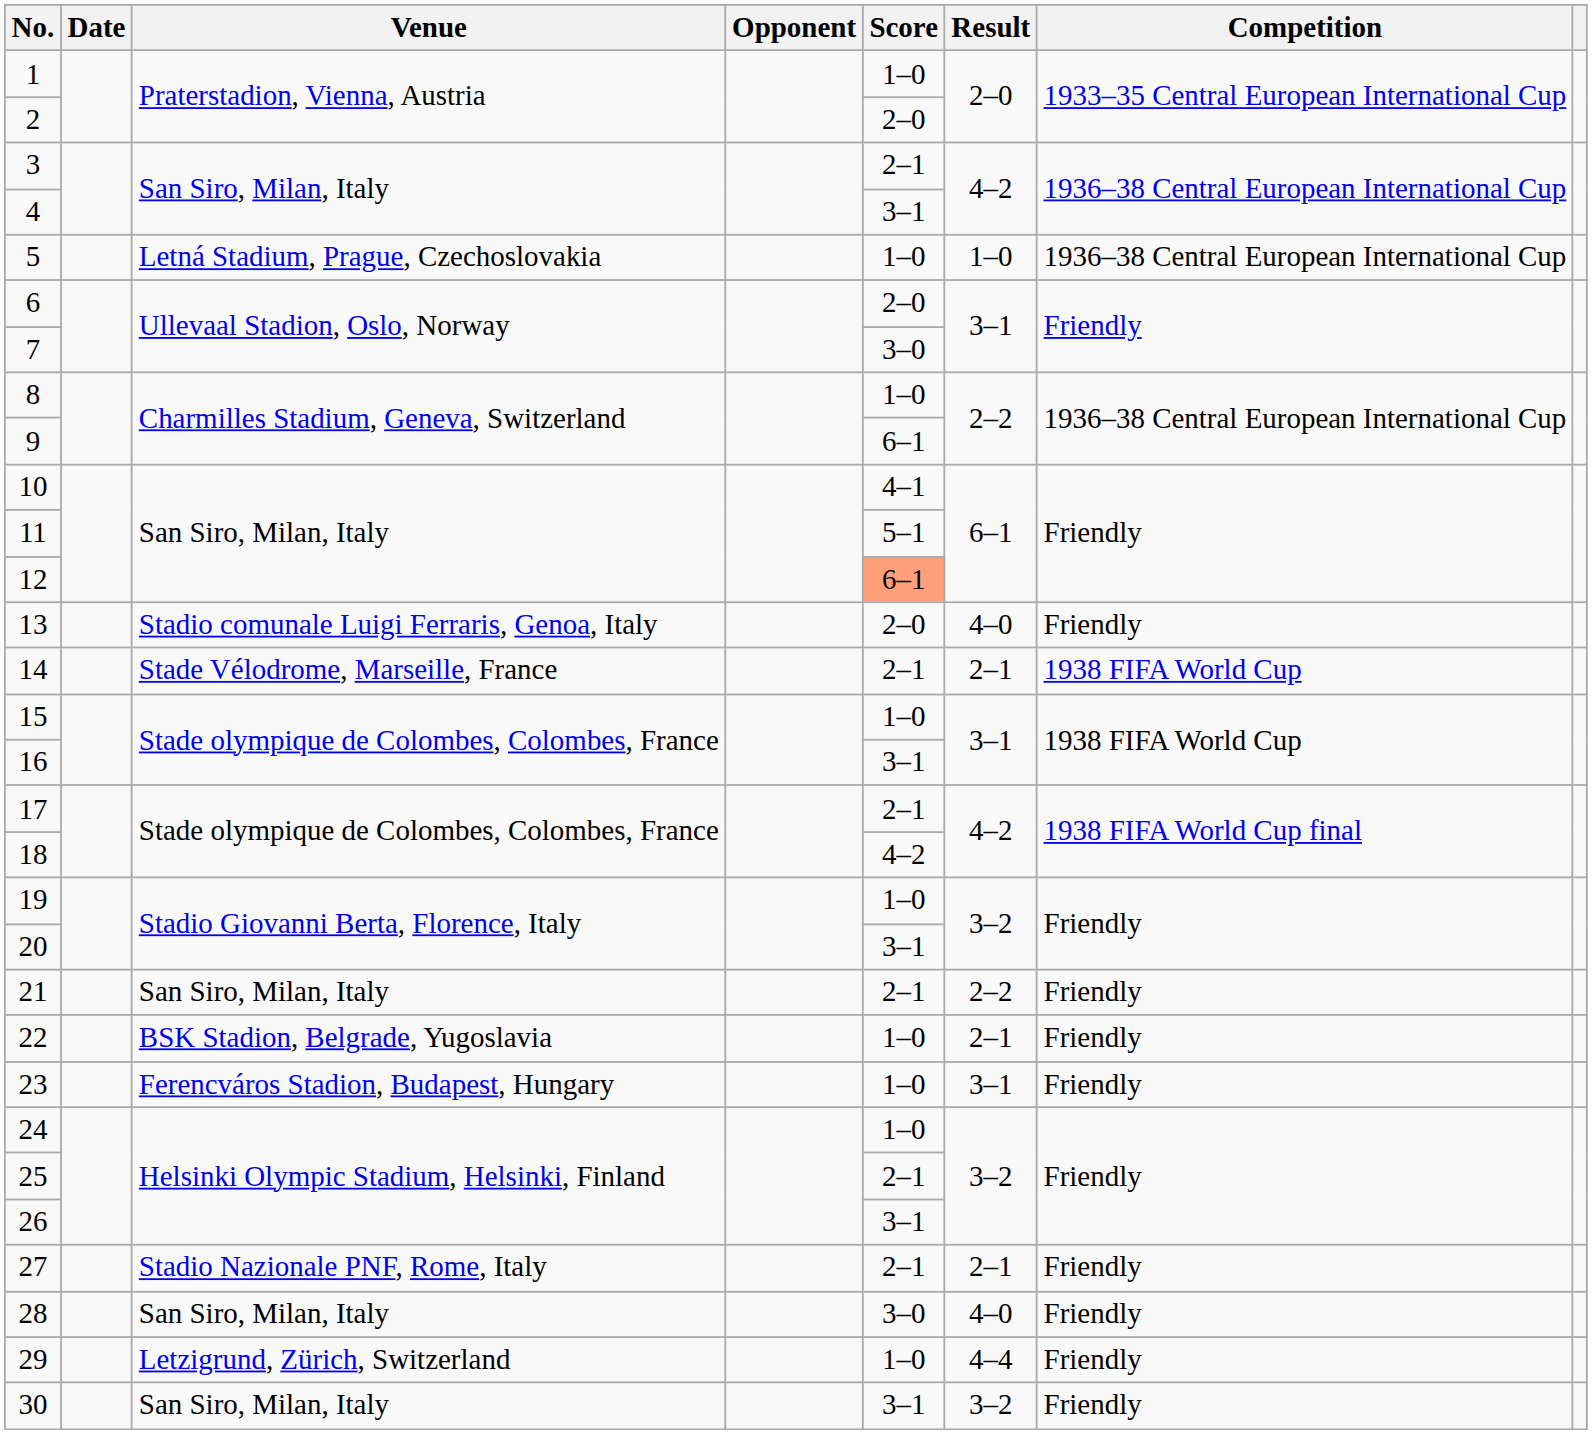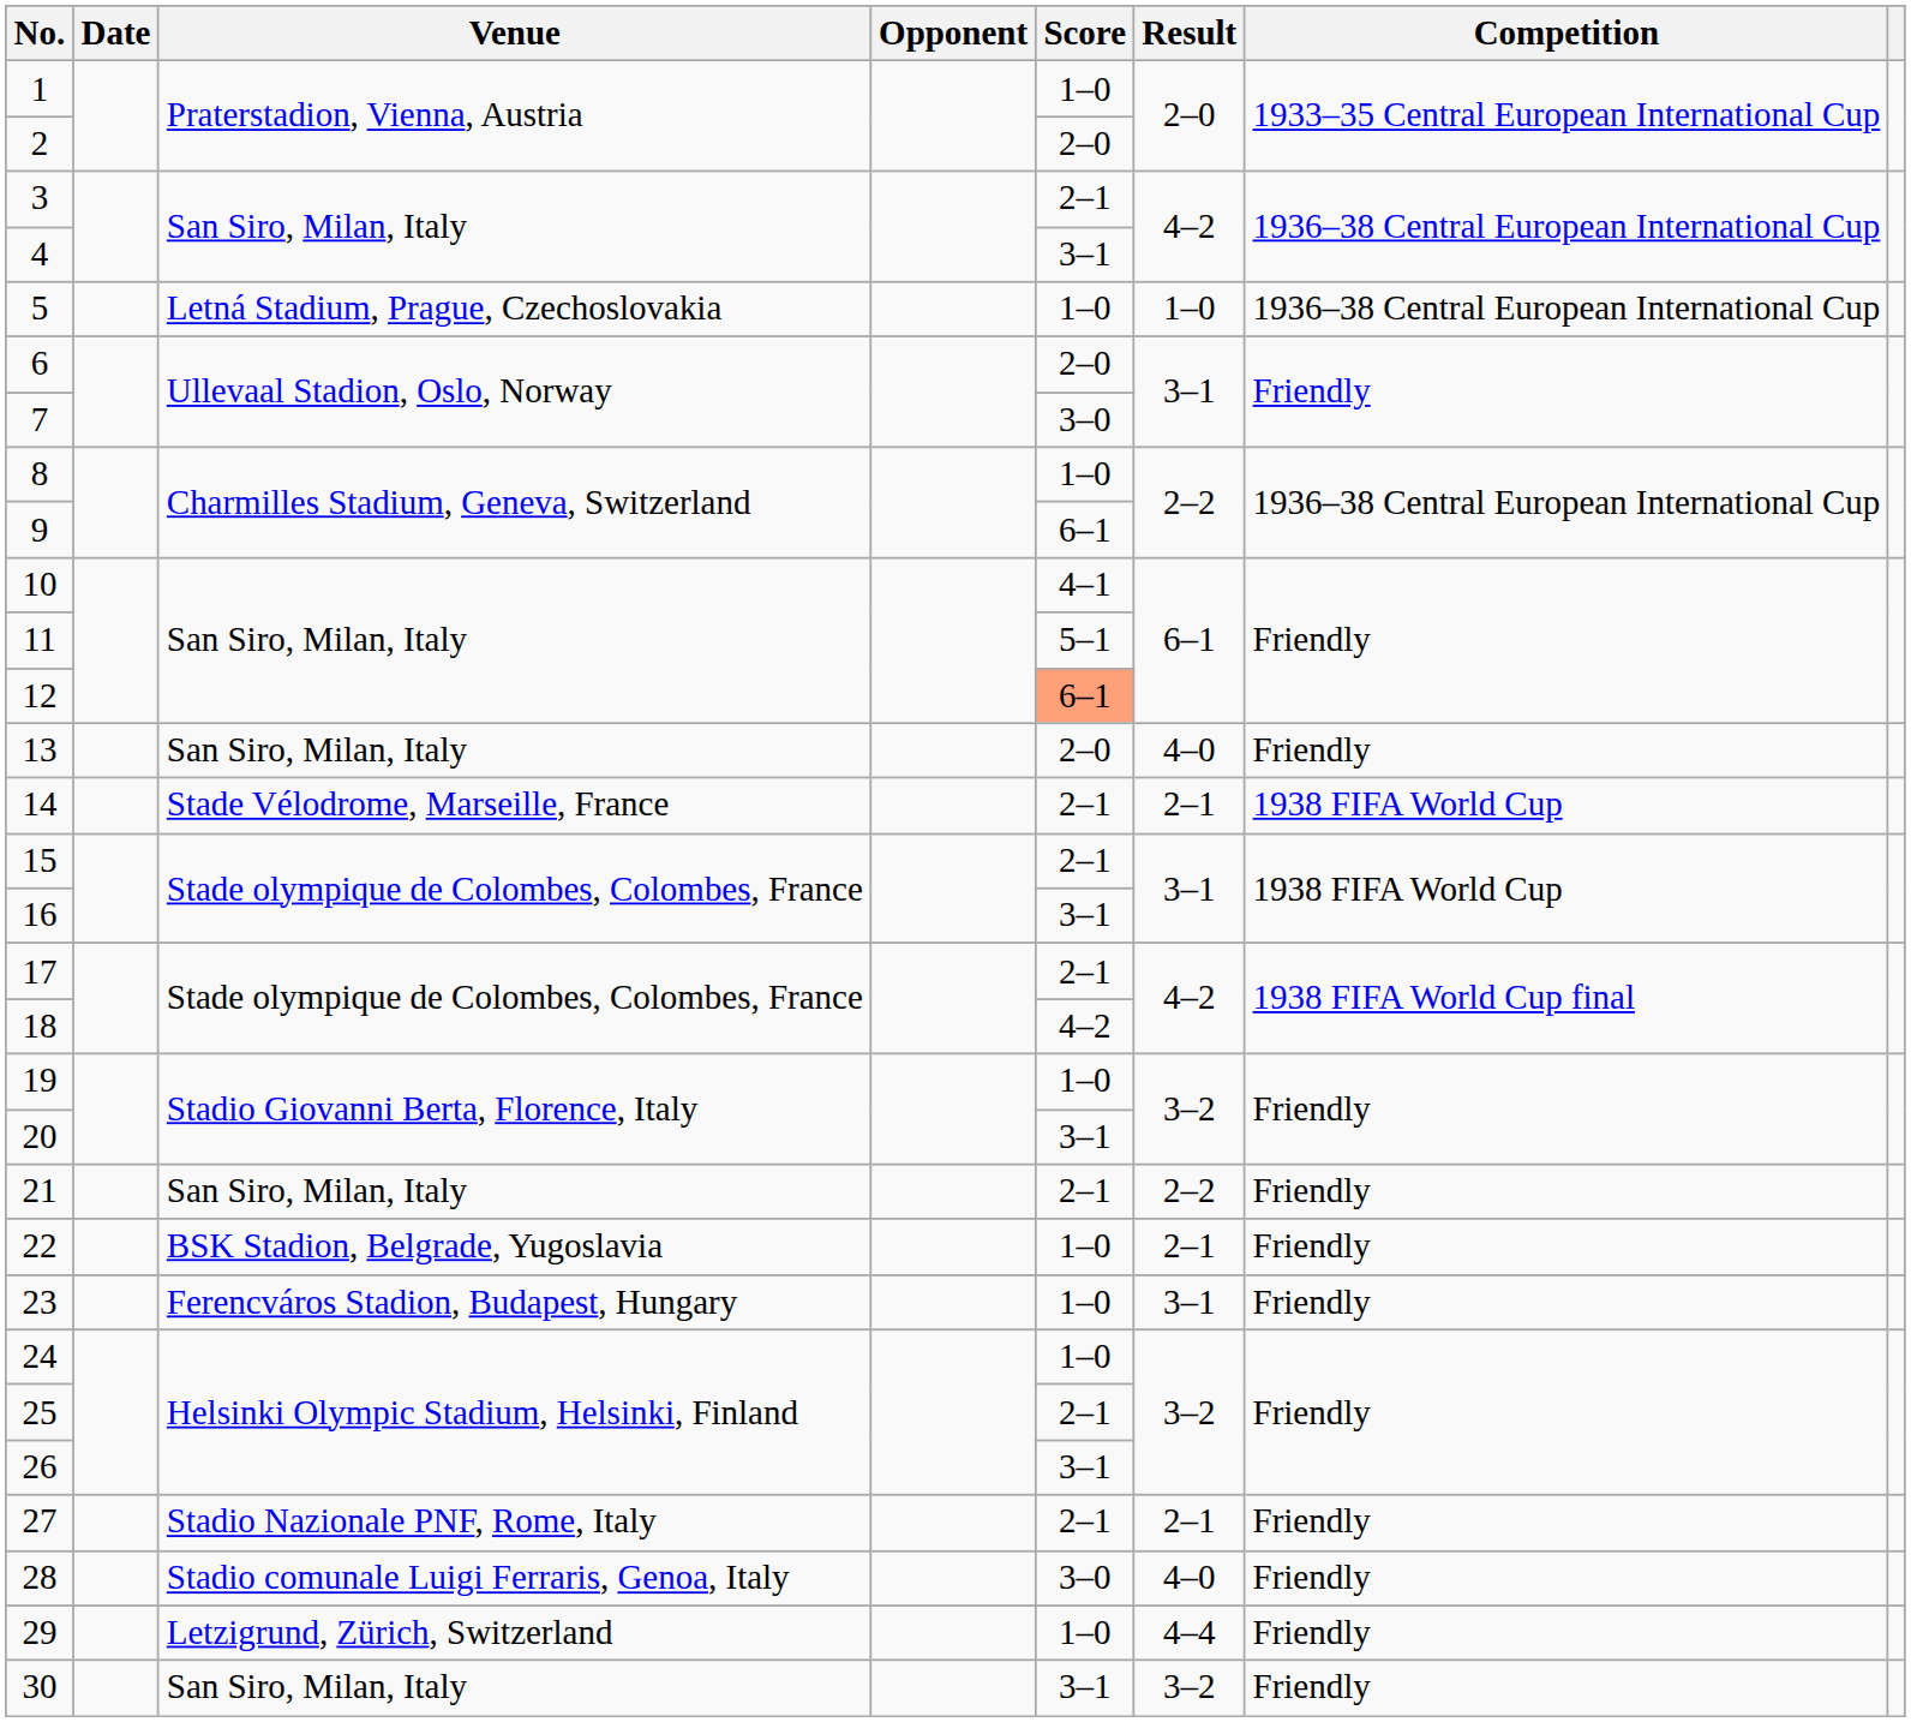 <table class="wikitable sortable">
 <tr>
 <th scope="col">No.</th>
 <th scope="col">Date</th>
 <th scope="col">Venue</th>
 <th scope="col">Opponent</th>
 <th scope="col">Score</th>
 <th scope="col">Result</th>
 <th scope="col">Competition</th>
 <th scope="col" class="unsortable"></th>
 </tr>
 <tr>
 <td style="text-align:center">1</td>
 <td rowspan="2"></td>
 <td rowspan="2"><a href='#'>Praterstadion</a>, <a href='#'>Vienna</a>, Austria</td>
 <td rowspan="2"></td>
 <td style="text-align:center">1–0</td>
 <td rowspan="2" style="text-align:center">2–0</td>
 <td rowspan="2"><a href='#'>1933–35 Central European International Cup</a></td>
 <td rowspan="2"></td>
 </tr>
 <tr>
 <td style="text-align:center">2</td>
 <td style="text-align:center">2–0</td>
 </tr>
 <tr>
 <td style="text-align:center">3</td>
 <td rowspan="2"></td>
 <td rowspan="2"><a href='#'>San Siro</a>, <a href='#'>Milan</a>, Italy</td>
 <td rowspan="2"></td>
 <td style="text-align:center">2–1</td>
 <td rowspan="2" style="text-align:center">4–2</td>
 <td rowspan="2"><a href='#'>1936–38 Central European International Cup</a></td>
 <td rowspan="2"></td>
 </tr>
 <tr>
 <td style="text-align:center">4</td>
 <td style="text-align:center">3–1</td>
 </tr>
 <tr>
 <td style="text-align:center">5</td>
 <td></td>
 <td><a href='#'>Letná Stadium</a>, <a href='#'>Prague</a>, Czechoslovakia</td>
 <td></td>
 <td style="text-align:center">1–0</td>
 <td style="text-align:center">1–0</td>
 <td>1936–38 Central European International Cup</td>
 <td></td>
 </tr>
 <tr>
 <td style="text-align:center">6</td>
 <td rowspan="2"></td>
 <td rowspan="2"><a href='#'>Ullevaal Stadion</a>, <a href='#'>Oslo</a>, Norway</td>
 <td rowspan="2"></td>
 <td style="text-align:center">2–0</td>
 <td rowspan="2" style="text-align:center">3–1</td>
 <td rowspan="2"><a href='#'>Friendly</a></td>
 <td rowspan="2"></td>
 </tr>
 <tr>
 <td style="text-align:center">7</td>
 <td style="text-align:center">3–0</td>
 </tr>
 <tr>
 <td style="text-align:center">8</td>
 <td rowspan="2"></td>
 <td rowspan="2"><a href='#'>Charmilles Stadium</a>, <a href='#'>Geneva</a>, Switzerland</td>
 <td rowspan="2"></td>
 <td style="text-align:center">1–0</td>
 <td rowspan="2" style="text-align:center">2–2</td>
 <td rowspan="2">1936–38 Central European International Cup</td>
 <td rowspan="2"></td>
 </tr>
 <tr>
 <td style="text-align:center">9</td>
 <td style="text-align:center">6–1</td>
 </tr>
 <tr>
 <td style="text-align:center">10</td>
 <td rowspan="3"></td>
 <td rowspan="3">San Siro, Milan, Italy</td>
 <td rowspan="3"></td>
 <td style="text-align:center">4–1</td>
 <td rowspan="3" style="text-align:center">6–1</td>
 <td rowspan="3">Friendly</td>
 <td rowspan="3"></td>
 </tr>
 <tr>
 <td style="text-align:center">11</td>
 <td style="text-align:center">5–1</td>
 </tr>
 <tr>
 <td style="text-align:center">12</td>
 <td style="background: lightsalmon; text-align:center">6–1</td>
 </tr>
 <tr>
 <td style="text-align:center">13</td>
 <td></td>
-<td><a href='#'>Stadio comunale Luigi Ferraris</a>, <a href='#'>Genoa</a>, Italy</td>
+<td>San Siro, Milan, Italy</td>
 <td></td>
 <td style="text-align:center">2–0</td>
 <td style="text-align:center">4–0</td>
 <td>Friendly</td>
 <td></td>
 </tr>
 <tr>
 <td style="text-align:center">14</td>
 <td></td>
 <td><a href='#'>Stade Vélodrome</a>, <a href='#'>Marseille</a>, France</td>
 <td></td>
 <td style="text-align:center">2–1</td>
 <td style="text-align:center">2–1</td>
 <td><a href='#'>1938 FIFA World Cup</a></td>
 <td></td>
 </tr>
 <tr>
 <td style="text-align:center">15</td>
 <td rowspan="2"></td>
 <td rowspan="2"><a href='#'>Stade olympique de Colombes</a>, <a href='#'>Colombes</a>, France</td>
 <td rowspan="2"></td>
-<td style="text-align:center">1–0</td>
+<td style="text-align:center">2–1</td>
 <td rowspan="2" style="text-align:center">3–1</td>
 <td rowspan="2">1938 FIFA World Cup</td>
 <td rowspan="2"></td>
 </tr>
 <tr>
 <td style="text-align:center">16</td>
 <td style="text-align:center">3–1</td>
 </tr>
 <tr>
 <td style="text-align:center">17</td>
 <td rowspan="2"></td>
 <td rowspan="2">Stade olympique de Colombes, Colombes, France</td>
 <td rowspan="2"></td>
 <td style="text-align:center">2–1</td>
 <td rowspan="2" style="text-align:center">4–2</td>
 <td rowspan="2"><a href='#'>1938 FIFA World Cup final</a></td>
 <td rowspan="2"></td>
 </tr>
 <tr>
 <td style="text-align:center">18</td>
 <td style="text-align:center">4–2</td>
 </tr>
 <tr>
 <td style="text-align:center">19</td>
 <td rowspan="2"></td>
 <td rowspan="2"><a href='#'>Stadio Giovanni Berta</a>, <a href='#'>Florence</a>, Italy</td>
 <td rowspan="2"></td>
 <td style="text-align:center">1–0</td>
 <td rowspan="2" style="text-align:center">3–2</td>
 <td rowspan="2">Friendly</td>
 <td rowspan="2"></td>
 </tr>
 <tr>
 <td style="text-align:center">20</td>
 <td style="text-align:center">3–1</td>
 </tr>
 <tr>
 <td style="text-align:center">21</td>
 <td></td>
 <td>San Siro, Milan, Italy</td>
 <td></td>
 <td style="text-align:center">2–1</td>
 <td style="text-align:center">2–2</td>
 <td>Friendly</td>
 <td></td>
 </tr>
 <tr>
 <td style="text-align:center">22</td>
 <td></td>
 <td><a href='#'>BSK Stadion</a>, <a href='#'>Belgrade</a>, Yugoslavia</td>
 <td></td>
 <td style="text-align:center">1–0</td>
 <td style="text-align:center">2–1</td>
 <td>Friendly</td>
 <td></td>
 </tr>
 <tr>
 <td style="text-align:center">23</td>
 <td></td>
 <td><a href='#'>Ferencváros Stadion</a>, <a href='#'>Budapest</a>, Hungary</td>
 <td></td>
 <td style="text-align:center">1–0</td>
 <td style="text-align:center">3–1</td>
 <td>Friendly</td>
 <td></td>
 </tr>
 <tr>
 <td style="text-align:center">24</td>
 <td rowspan="3"></td>
 <td rowspan="3"><a href='#'>Helsinki Olympic Stadium</a>, <a href='#'>Helsinki</a>, Finland</td>
 <td rowspan="3"></td>
 <td style="text-align:center">1–0</td>
 <td rowspan="3" style="text-align:center">3–2</td>
 <td rowspan="3">Friendly</td>
 <td rowspan="3"></td>
 </tr>
 <tr>
 <td style="text-align:center">25</td>
 <td style="text-align:center">2–1</td>
 </tr>
 <tr>
 <td style="text-align:center">26</td>
 <td style="text-align:center">3–1</td>
 </tr>
 <tr>
 <td style="text-align:center">27</td>
 <td></td>
 <td><a href='#'>Stadio Nazionale PNF</a>, <a href='#'>Rome</a>, Italy</td>
 <td></td>
 <td style="text-align:center">2–1</td>
 <td style="text-align:center">2–1</td>
 <td>Friendly</td>
 <td></td>
 </tr>
 <tr>
 <td style="text-align:center">28</td>
 <td></td>
-<td>San Siro, Milan, Italy</td>
+<td><a href='#'>Stadio comunale Luigi Ferraris</a>, <a href='#'>Genoa</a>, Italy</td>
 <td></td>
 <td style="text-align:center">3–0</td>
 <td style="text-align:center">4–0</td>
 <td>Friendly</td>
 <td></td>
 </tr>
 <tr>
 <td style="text-align:center">29</td>
 <td></td>
 <td><a href='#'>Letzigrund</a>, <a href='#'>Zürich</a>, Switzerland</td>
 <td></td>
 <td style="text-align:center">1–0</td>
 <td style="text-align:center">4–4</td>
 <td>Friendly</td>
 <td></td>
 </tr>
 <tr>
 <td style="text-align:center">30</td>
 <td></td>
 <td>San Siro, Milan, Italy</td>
 <td></td>
 <td style="text-align:center">3–1</td>
 <td style="text-align:center">3–2</td>
 <td>Friendly</td>
 <td></td>
 </tr>
 </table>
